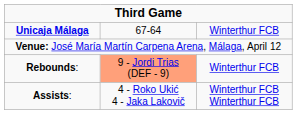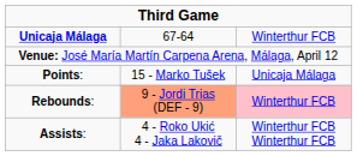 <table class=wikitable style="text-align:center">
 <tr>
 <td colspan=3><big><strong>Third Game</strong></big></td>
 </tr>
 <tr>
 <td width=145><strong><a href='#'>Unicaja Málaga</a> </strong></td>
 <td width=145>67-64</td>
 <td width=145><a href='#'>Winterthur FCB</a> </td>
 </tr>
 <tr>
 <td colspan=3><strong>Venue:</strong> <a href='#'>José María Martín Carpena Arena</a>, <a href='#'>Málaga</a>, April 12</td>
 </tr>
 <tr>
+<td><strong>Points</strong>:</td>
+<td>15 - <a href='#'>Marko Tušek</a> </td>
+<td><a href='#'>Unicaja Málaga</a></td>
+</tr>
+<tr>
 <td><strong>Rebounds</strong>:</td>
 <td style="background: lightsalmon;">9 - <a href='#'>Jordi Trias</a>  <br>(DEF - 9)</td>
-<td><a href='#'>Winterthur FCB</a></td>
+<td style="background: pink;"><a href='#'>Winterthur FCB</a></td>
 </tr>
 <tr>
 <td><strong>Assists</strong>:</td>
 <td>4 - <a href='#'>Roko Ukić</a> <br>4 - <a href='#'>Jaka Lakovič</a> </td>
 <td><a href='#'>Winterthur FCB</a><br><a href='#'>Winterthur FCB</a></td>
 </tr>
 </table>
